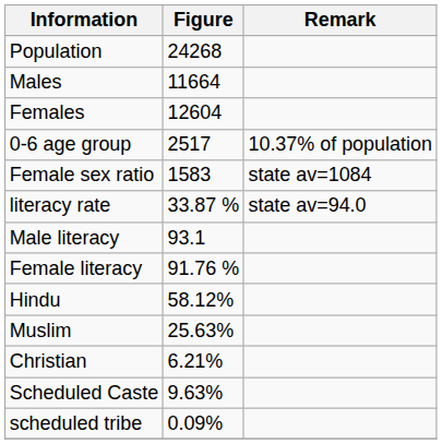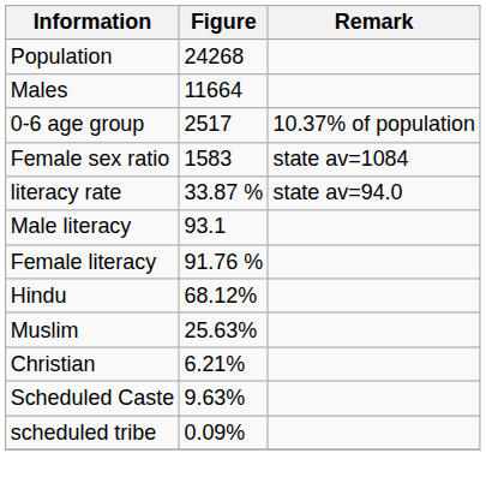 <table class="wikitable">
 <tr>
 <th>Information</th>
 <th>Figure</th>
 <th>Remark</th>
 </tr>
 <tr>
 <td>Population</td>
 <td>24268</td>
 <td></td>
 </tr>
 <tr>
 <td>Males</td>
 <td>11664</td>
-<td></td>
-</tr>
-<tr>
-<td>Females</td>
-<td>12604</td>
 <td></td>
 </tr>
 <tr>
 <td>0-6 age group</td>
 <td>2517</td>
 <td>10.37% of  population</td>
 </tr>
 <tr>
 <td>Female sex    ratio</td>
 <td>1583</td>
 <td>state av=1084</td>
 </tr>
 <tr>
 <td>literacy rate</td>
 <td>33.87 %</td>
 <td>state av=94.0</td>
 </tr>
 <tr>
 <td>Male literacy</td>
 <td>93.1</td>
 <td></td>
 </tr>
 <tr>
 <td>Female literacy</td>
 <td>91.76 %</td>
 <td></td>
 </tr>
 <tr>
 <td>Hindu</td>
-<td>58.12%</td>
+<td>68.12%</td>
 <td></td>
 </tr>
 <tr>
 <td>Muslim</td>
 <td>25.63%</td>
 <td></td>
 </tr>
 <tr>
 <td>Christian</td>
 <td>6.21%</td>
 <td></td>
 </tr>
 <tr>
 <td>Scheduled Caste</td>
 <td>9.63%</td>
 <td></td>
 </tr>
 <tr>
 <td>scheduled tribe</td>
 <td>0.09%</td>
 <td></td>
 </tr>
 <tr>
 </tr>
 </table>
